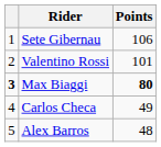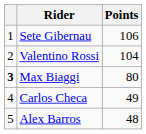 <table class="wikitable" style="font-size: 95%;">
 <tr>
 <th></th>
 <th>Rider</th>
 <th>Points</th>
 </tr>
 <tr>
 <td align=center>1</td>
 <td> <a href='#'>Sete Gibernau</a></td>
 <td align=right>106</td>
 </tr>
 <tr>
 <td align=center>2</td>
 <td> <a href='#'>Valentino Rossi</a></td>
-<td align=right>101</td>
+<td align=right>104</td>
 </tr>
 <tr>
 <td align=center><strong>3</strong></td>
 <td> <a href='#'>Max Biaggi</a></td>
-<td align=right><strong>80</strong></td>
+<td align=right>80</td>
 </tr>
 <tr>
 <td align=center>4</td>
 <td> <a href='#'>Carlos Checa</a></td>
 <td align=right>49</td>
 </tr>
 <tr>
 <td align=center>5</td>
 <td> <a href='#'>Alex Barros</a></td>
 <td align=right>48</td>
 </tr>
 </table>
